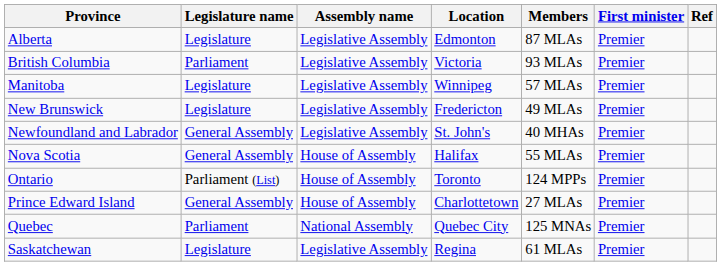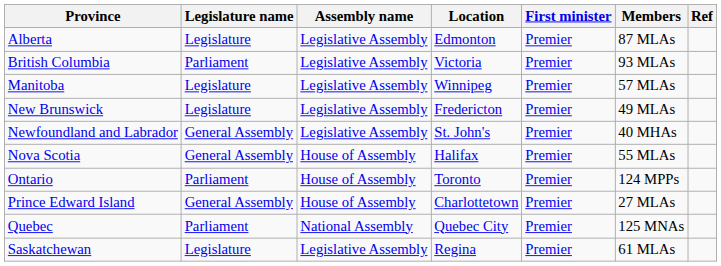 <table class="wikitable sortable">
 <tr>
 <th>Province</th>
 <th>Legislature name</th>
 <th>Assembly name</th>
 <th>Location</th>
+<th><a href='#'>First minister</a></th>
 <th>Members</th>
-<th><a href='#'>First minister</a></th>
 <th>Ref</th>
 </tr>
 <tr>
 <td><a href='#'>Alberta</a></td>
 <td><a href='#'>Legislature</a></td>
 <td><a href='#'>Legislative Assembly</a></td>
 <td><a href='#'>Edmonton</a></td>
+<td><a href='#'>Premier</a></td>
 <td>87 MLAs</td>
-<td><a href='#'>Premier</a></td>
 <td></td>
 </tr>
 <tr>
 <td><a href='#'>British Columbia</a></td>
 <td><a href='#'>Parliament</a></td>
 <td><a href='#'>Legislative Assembly</a></td>
 <td><a href='#'>Victoria</a></td>
+<td><a href='#'>Premier</a></td>
 <td>93 MLAs</td>
-<td><a href='#'>Premier</a></td>
 <td></td>
 </tr>
 <tr>
 <td><a href='#'>Manitoba</a></td>
 <td><a href='#'>Legislature</a></td>
 <td><a href='#'>Legislative Assembly</a></td>
 <td><a href='#'>Winnipeg</a></td>
+<td><a href='#'>Premier</a></td>
 <td>57 MLAs</td>
-<td><a href='#'>Premier</a></td>
 <td></td>
 </tr>
 <tr>
 <td><a href='#'>New Brunswick</a></td>
 <td><a href='#'>Legislature</a></td>
 <td><a href='#'>Legislative Assembly</a></td>
 <td><a href='#'>Fredericton</a></td>
+<td><a href='#'>Premier</a></td>
 <td>49 MLAs</td>
-<td><a href='#'>Premier</a></td>
 <td></td>
 </tr>
 <tr>
 <td><a href='#'>Newfoundland and Labrador</a></td>
 <td><a href='#'>General Assembly</a></td>
 <td><a href='#'>Legislative Assembly</a></td>
 <td><a href='#'>St. John's</a></td>
+<td><a href='#'>Premier</a></td>
 <td>40 MHAs</td>
-<td><a href='#'>Premier</a></td>
 <td></td>
 </tr>
 <tr>
 <td><a href='#'>Nova Scotia</a></td>
 <td><a href='#'>General Assembly</a></td>
 <td><a href='#'>House of Assembly</a></td>
 <td><a href='#'>Halifax</a></td>
+<td><a href='#'>Premier</a></td>
 <td>55 MLAs</td>
-<td><a href='#'>Premier</a></td>
 <td></td>
 </tr>
 <tr>
 <td><a href='#'>Ontario</a></td>
-<td>Parliament <small>(<a href='#'>List</a>)</small></td>
+<td><a href='#'>Parliament</a></td>
 <td><a href='#'>House of Assembly</a></td>
 <td><a href='#'>Toronto</a></td>
+<td><a href='#'>Premier</a></td>
 <td>124 MPPs</td>
-<td><a href='#'>Premier</a></td>
 <td></td>
 </tr>
 <tr>
 <td><a href='#'>Prince Edward Island</a></td>
 <td><a href='#'>General Assembly</a></td>
 <td><a href='#'>House of Assembly</a></td>
 <td><a href='#'>Charlottetown</a></td>
+<td><a href='#'>Premier</a></td>
 <td>27 MLAs</td>
-<td><a href='#'>Premier</a></td>
 <td></td>
 </tr>
 <tr>
 <td><a href='#'>Quebec</a></td>
 <td><a href='#'>Parliament</a></td>
 <td><a href='#'>National Assembly</a></td>
 <td><a href='#'>Quebec City</a></td>
+<td><a href='#'>Premier</a></td>
 <td>125 MNAs</td>
-<td><a href='#'>Premier</a></td>
 <td></td>
 </tr>
 <tr>
 <td><a href='#'>Saskatchewan</a></td>
 <td><a href='#'>Legislature</a></td>
 <td><a href='#'>Legislative Assembly</a></td>
 <td><a href='#'>Regina</a></td>
+<td><a href='#'>Premier</a></td>
 <td>61 MLAs</td>
-<td><a href='#'>Premier</a></td>
 <td></td>
 </tr>
 </table>
